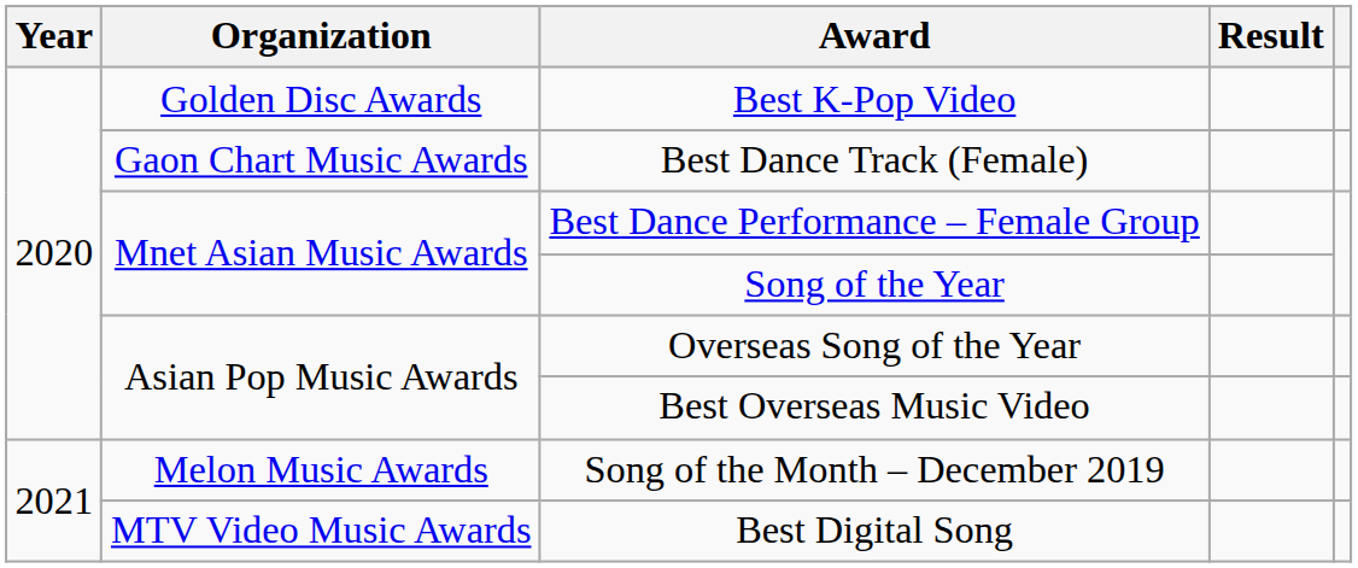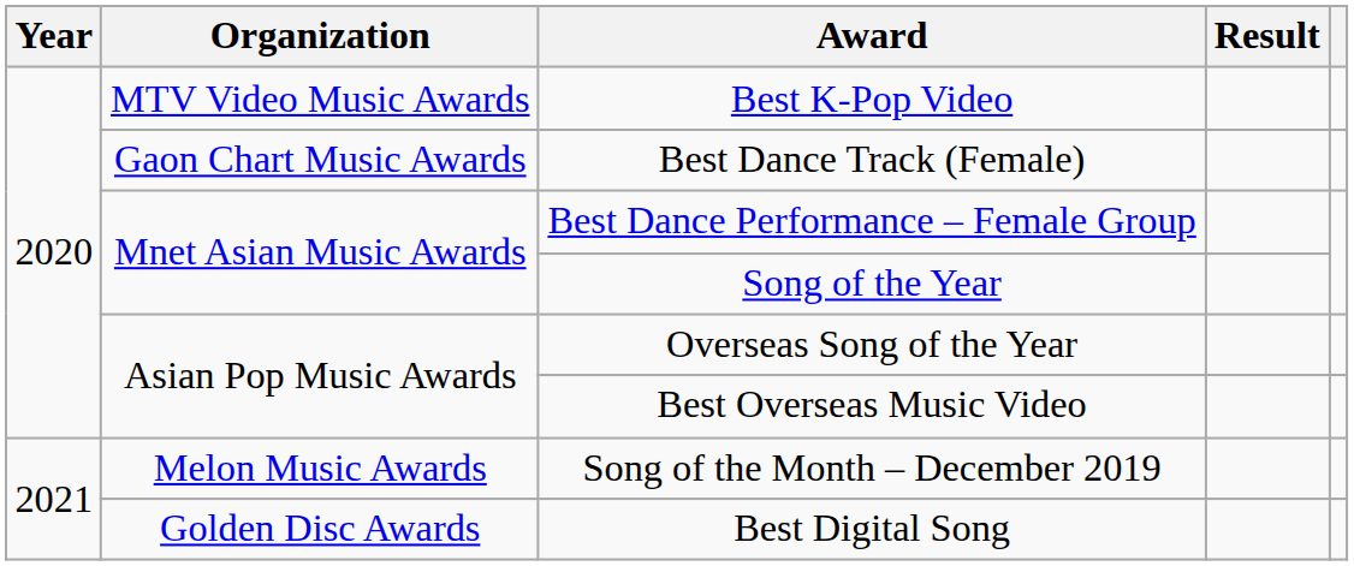 <table class="wikitable sortable plainrowheaders" style="text-align:center">
 <tr>
 <th scope="col">Year</th>
 <th scope="col">Organization</th>
 <th scope="col">Award</th>
 <th scope="col">Result</th>
 <th class="unsortable"></th>
 </tr>
 <tr>
 <td rowspan="6">2020</td>
-<td><a href='#'>Golden Disc Awards</a></td>
+<td><a href='#'>MTV Video Music Awards</a></td>
 <td><a href='#'>Best K-Pop Video</a></td>
 <td></td>
 <td></td>
 </tr>
 <tr>
 <td><a href='#'>Gaon Chart Music Awards</a></td>
 <td>Best Dance Track (Female)</td>
 <td></td>
 <td></td>
 </tr>
 <tr>
 <td rowspan="2"><a href='#'>Mnet Asian Music Awards</a></td>
 <td><a href='#'>Best Dance Performance – Female Group</a></td>
 <td></td>
 <td rowspan="2"></td>
 </tr>
 <tr>
 <td><a href='#'>Song of the Year</a></td>
 <td></td>
 </tr>
 <tr>
 <td rowspan="2">Asian Pop Music Awards</td>
 <td>Overseas Song of the Year</td>
 <td></td>
 <td></td>
 </tr>
 <tr>
 <td>Best Overseas Music Video</td>
 <td></td>
 <td></td>
 </tr>
 <tr>
 <td rowspan="2">2021</td>
 <td><a href='#'>Melon Music Awards</a></td>
 <td>Song of the Month – December 2019</td>
 <td></td>
 <td></td>
 </tr>
 <tr>
-<td><a href='#'>MTV Video Music Awards</a></td>
+<td><a href='#'>Golden Disc Awards</a></td>
 <td>Best Digital Song</td>
 <td></td>
 <td></td>
 </tr>
 </table>
